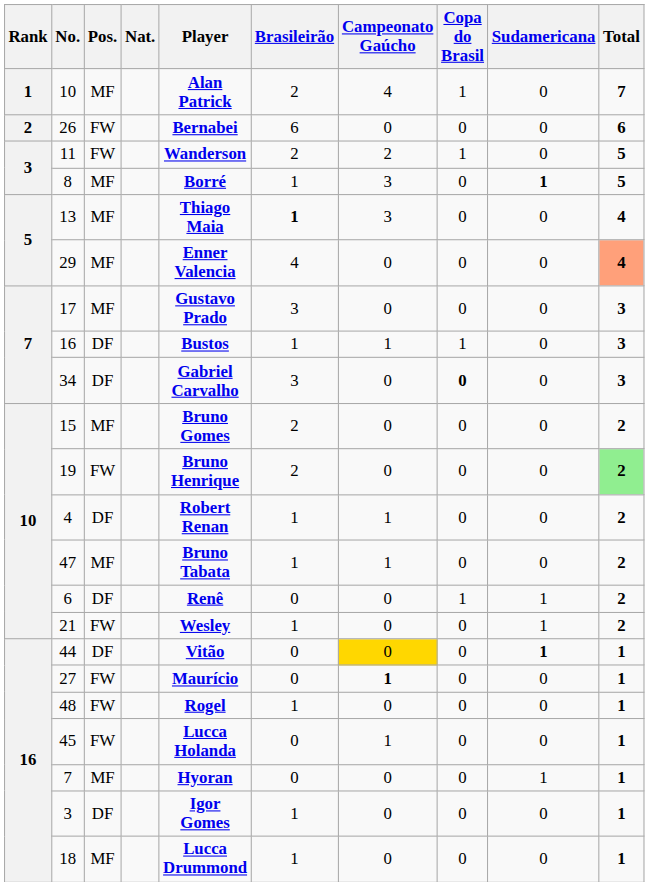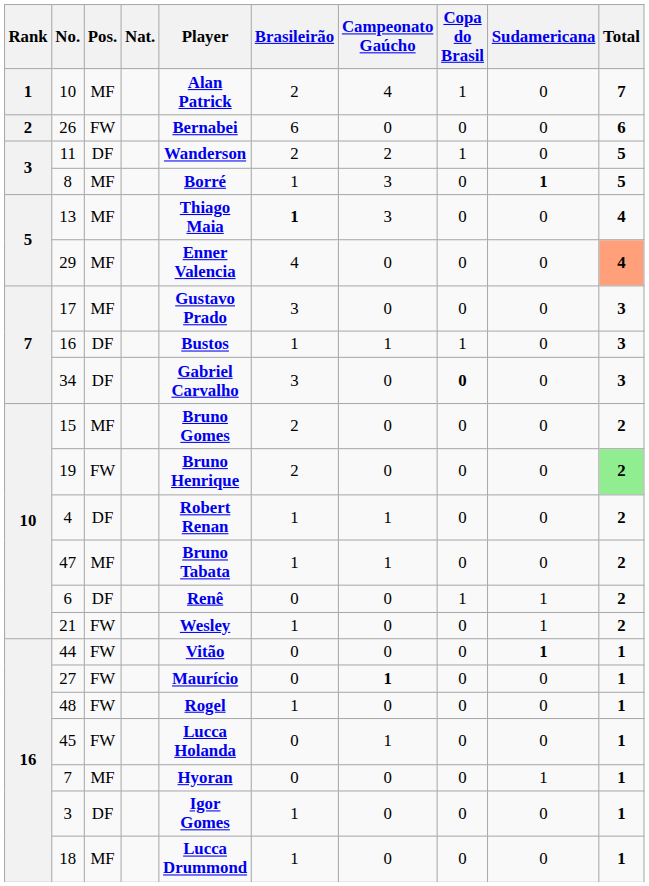 <table class="wikitable sortable" style="text-align:center;">
 <tr>
 <th>Rank</th>
 <th>No.</th>
 <th>Pos.</th>
 <th>Nat.</th>
 <th>Player</th>
 <th><a href='#'>Brasileirão</a></th>
 <th><a href='#'>Campeonato Gaúcho</a></th>
 <th><a href='#'>Copa do Brasil</a></th>
 <th><a href='#'>Sudamericana</a></th>
 <th>Total</th>
 </tr>
 <tr>
 <th>1</th>
 <td>10</td>
 <td>MF</td>
 <td></td>
 <td><strong><a href='#'>Alan Patrick</a></strong></td>
 <td>2</td>
 <td>4</td>
 <td>1</td>
 <td>0</td>
 <td><strong>7</strong></td>
 </tr>
 <tr>
 <th>2</th>
 <td>26</td>
 <td>FW</td>
 <td></td>
 <td><a href='#'><strong>Bernabei</strong></a></td>
 <td>6</td>
 <td>0</td>
 <td>0</td>
 <td>0</td>
 <td><strong>6</strong></td>
 </tr>
 <tr>
 <th rowspan="2">3</th>
 <td>11</td>
-<td>FW</td>
+<td>DF</td>
 <td></td>
 <td><strong><a href='#'>Wanderson</a></strong></td>
 <td>2</td>
 <td>2</td>
 <td>1</td>
 <td>0</td>
 <td><strong>5</strong></td>
 </tr>
 <tr>
 <td>8</td>
 <td>MF</td>
 <td></td>
 <td><strong><a href='#'>Borré</a></strong></td>
 <td>1</td>
 <td>3</td>
 <td>0</td>
 <td><strong>1</strong></td>
 <td><strong>5</strong></td>
 </tr>
 <tr>
 <th rowspan="2">5</th>
 <td>13</td>
 <td>MF</td>
 <td></td>
 <td><strong><a href='#'>Thiago Maia</a></strong></td>
 <td><strong>1</strong></td>
 <td>3</td>
 <td>0</td>
 <td>0</td>
 <td><strong>4</strong></td>
 </tr>
 <tr>
 <td>29</td>
 <td>MF</td>
 <td></td>
 <td><strong><a href='#'>Enner Valencia</a></strong></td>
 <td>4</td>
 <td>0</td>
 <td>0</td>
 <td>0</td>
 <td style="background: lightsalmon;"><strong>4</strong></td>
 </tr>
 <tr>
 <th rowspan="3">7</th>
 <td>17</td>
 <td>MF</td>
 <td></td>
 <td><strong><a href='#'>Gustavo Prado</a></strong></td>
 <td>3</td>
 <td>0</td>
 <td>0</td>
 <td>0</td>
 <td><strong>3</strong></td>
 </tr>
 <tr>
 <td>16</td>
 <td>DF</td>
 <td></td>
 <td><strong><a href='#'>Bustos</a></strong></td>
 <td>1</td>
 <td>1</td>
 <td>1</td>
 <td>0</td>
 <td><strong>3</strong></td>
 </tr>
 <tr>
 <td>34</td>
 <td>DF</td>
 <td></td>
 <td><strong><a href='#'>Gabriel Carvalho</a></strong></td>
 <td>3</td>
 <td>0</td>
 <td><strong>0</strong></td>
 <td>0</td>
 <td><strong>3</strong></td>
 </tr>
 <tr>
 <th rowspan="6">10</th>
 <td>15</td>
 <td>MF</td>
 <td></td>
 <td><strong><a href='#'>Bruno Gomes</a></strong></td>
 <td>2</td>
 <td>0</td>
 <td>0</td>
 <td>0</td>
 <td><strong>2</strong></td>
 </tr>
 <tr>
 <td>19</td>
 <td>FW</td>
 <td></td>
 <td><strong><a href='#'>Bruno Henrique</a></strong></td>
 <td>2</td>
 <td>0</td>
 <td>0</td>
 <td>0</td>
 <td style="background: lightgreen;"><strong>2</strong></td>
 </tr>
 <tr>
 <td>4</td>
 <td>DF</td>
 <td></td>
 <td><strong><a href='#'>Robert Renan</a></strong></td>
 <td>1</td>
 <td>1</td>
 <td>0</td>
 <td>0</td>
 <td><strong>2</strong></td>
 </tr>
 <tr>
 <td>47</td>
 <td>MF</td>
 <td></td>
 <td><strong><a href='#'>Bruno Tabata</a></strong></td>
 <td>1</td>
 <td>1</td>
 <td>0</td>
 <td>0</td>
 <td><strong>2</strong></td>
 </tr>
 <tr>
 <td>6</td>
 <td>DF</td>
 <td></td>
 <td><strong><a href='#'>Renê</a></strong></td>
 <td>0</td>
 <td>0</td>
 <td>1</td>
 <td>1</td>
 <td><strong>2</strong></td>
 </tr>
 <tr>
 <td>21</td>
 <td>FW</td>
 <td></td>
 <td><strong><a href='#'>Wesley</a></strong></td>
 <td>1</td>
 <td>0</td>
 <td>0</td>
 <td>1</td>
 <td><strong>2</strong></td>
 </tr>
 <tr>
 <th rowspan="7">16</th>
 <td>44</td>
-<td>DF</td>
+<td>FW</td>
 <td></td>
 <td><strong><a href='#'>Vitão</a></strong></td>
 <td>0</td>
-<td style="background: gold;">0</td>
+<td>0</td>
 <td>0</td>
 <td><strong>1</strong></td>
 <td><strong>1</strong></td>
 </tr>
 <tr>
 <td>27</td>
 <td>FW</td>
 <td></td>
 <td><strong><a href='#'>Maurício</a></strong></td>
 <td>0</td>
 <td><strong>1</strong></td>
 <td>0</td>
 <td>0</td>
 <td><strong>1</strong></td>
 </tr>
 <tr>
 <td>48</td>
 <td>FW</td>
 <td></td>
 <td><strong><a href='#'>Rogel</a></strong></td>
 <td>1</td>
 <td>0</td>
 <td>0</td>
 <td>0</td>
 <td><strong>1</strong></td>
 </tr>
 <tr>
 <td>45</td>
 <td>FW</td>
 <td></td>
 <td><strong><a href='#'>Lucca Holanda</a></strong></td>
 <td>0</td>
 <td>1</td>
 <td>0</td>
 <td>0</td>
 <td><strong>1</strong></td>
 </tr>
 <tr>
 <td>7</td>
 <td>MF</td>
 <td></td>
 <td><strong><a href='#'>Hyoran</a></strong></td>
 <td>0</td>
 <td>0</td>
 <td>0</td>
 <td>1</td>
 <td><strong>1</strong></td>
 </tr>
 <tr>
 <td>3</td>
 <td>DF</td>
 <td></td>
 <td><strong><a href='#'>Igor Gomes</a></strong></td>
 <td>1</td>
 <td>0</td>
 <td>0</td>
 <td>0</td>
 <td><strong>1</strong></td>
 </tr>
 <tr>
 <td>18</td>
 <td>MF</td>
 <td></td>
 <td><strong><a href='#'>Lucca Drummond</a></strong></td>
 <td>1</td>
 <td>0</td>
 <td>0</td>
 <td>0</td>
 <td><strong>1</strong></td>
 </tr>
 </table>
